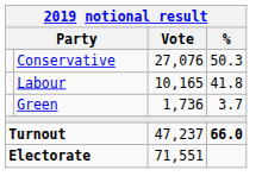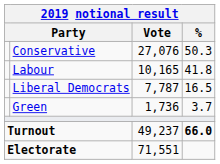 <table class="wikitable">
 <tr>
 <th colspan="4"><a href='#'>2019</a> <a href='#'>notional result</a></th>
 </tr>
 <tr>
 <th bgcolor="#DDDDFF" width="130px" colspan="2">Party</th>
 <th bgcolor="#DDDDFF" width="50px">Vote</th>
 <th bgcolor="#DDDDFF" width="30px">%</th>
 </tr>
 <tr>
 <td></td>
 <td><a href='#'>Conservative</a></td>
 <td align=right>27,076</td>
 <td align=right>50.3</td>
 </tr>
 <tr>
 <td></td>
 <td><a href='#'>Labour</a></td>
 <td align=right>10,165</td>
 <td align=right>41.8</td>
 </tr>
 <tr>
 <td></td>
+<td><a href='#'>Liberal Democrats</a></td>
+<td align=right>7,787</td>
+<td align=right>16.5</td>
+</tr>
+<tr>
+<td></td>
 <td><a href='#'>Green</a></td>
 <td align=right>1,736</td>
 <td align=right>3.7</td>
 </tr>
 <tr>
 <td colspan="4" bgcolor="#EAECF0"></td>
 </tr>
 <tr>
 <td colspan="2"><strong>Turnout</strong></td>
-<td align=right>47,237</td>
+<td align=right>49,237</td>
 <td align=right><strong>66.0</strong></td>
 </tr>
 <tr>
 <td colspan="2"><strong>Electorate</strong></td>
 <td align=right>71,551</td>
 </tr>
 </table>
